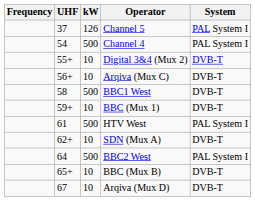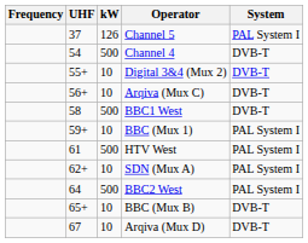 <table class="wikitable sortable">
 <tr>
 <th>Frequency</th>
 <th>UHF</th>
 <th>kW</th>
 <th>Operator</th>
 <th>System</th>
 </tr>
 <tr>
 <td></td>
 <td>37</td>
 <td>126</td>
 <td><a href='#'>Channel 5</a></td>
 <td><a href='#'>PAL</a> System I</td>
 </tr>
 <tr>
 <td></td>
 <td>54</td>
 <td>500</td>
 <td><a href='#'>Channel 4</a></td>
-<td>PAL System I</td>
+<td>DVB-T</td>
 </tr>
 <tr>
 <td></td>
 <td>55+</td>
 <td>10</td>
 <td><a href='#'>Digital 3&4</a> (Mux 2)</td>
 <td><a href='#'>DVB-T</a></td>
 </tr>
 <tr>
 <td></td>
 <td>56+</td>
 <td>10</td>
 <td><a href='#'>Arqiva</a> (Mux C)</td>
 <td>DVB-T</td>
 </tr>
 <tr>
 <td></td>
 <td>58</td>
 <td>500</td>
 <td><a href='#'>BBC1 West</a></td>
 <td>DVB-T</td>
 </tr>
 <tr>
 <td></td>
 <td>59+</td>
 <td>10</td>
 <td><a href='#'>BBC</a> (Mux 1)</td>
-<td>DVB-T</td>
+<td>PAL System I</td>
 </tr>
 <tr>
 <td></td>
 <td>61</td>
 <td>500</td>
 <td>HTV West</td>
 <td>PAL System I</td>
 </tr>
 <tr>
 <td></td>
 <td>62+</td>
 <td>10</td>
 <td><a href='#'>SDN</a> (Mux A)</td>
-<td>DVB-T</td>
+<td>PAL System I</td>
 </tr>
 <tr>
 <td></td>
 <td>64</td>
 <td>500</td>
 <td><a href='#'>BBC2 West</a></td>
 <td>PAL System I</td>
 </tr>
 <tr>
 <td></td>
 <td>65+</td>
 <td>10</td>
 <td>BBC (Mux B)</td>
 <td>DVB-T</td>
 </tr>
 <tr>
 <td></td>
 <td>67</td>
 <td>10</td>
 <td>Arqiva (Mux D)</td>
 <td>DVB-T</td>
 </tr>
 </table>
